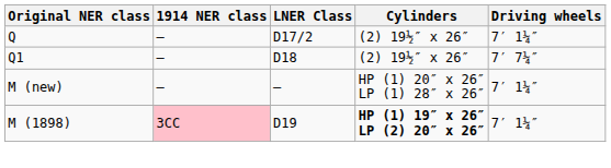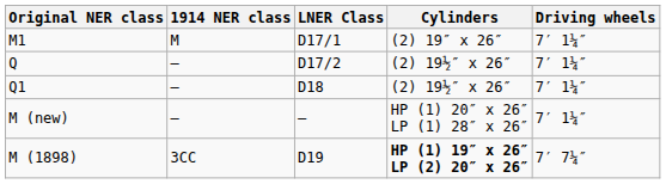 <table class="wikitable">
 <tr>
 <th>Original NER class</th>
 <th>1914 NER class</th>
 <th>LNER Class</th>
 <th>Cylinders</th>
 <th>Driving wheels</th>
+</tr>
+<tr>
+<td>M1</td>
+<td>M</td>
+<td>D17/1</td>
+<td>(2) 19″  x 26″</td>
+<td>7′ 1¼″</td>
 </tr>
 <tr>
 <td>Q</td>
 <td>—</td>
 <td>D17/2</td>
 <td>(2) 19½″ x 26″</td>
 <td>7′ 1¼″</td>
 </tr>
 <tr>
 <td>Q1</td>
 <td>—</td>
 <td>D18</td>
 <td>(2) 19½″ x 26″</td>
-<td>7′ 7¼″</td>
+<td>7′ 1¼″</td>
 </tr>
 <tr>
 <td>M (new)</td>
 <td>—</td>
 <td>—</td>
 <td>HP (1) 20″ x 26″ <br> LP (1) 28″ x 26″</td>
 <td>7′ 1¼″</td>
 </tr>
 <tr>
 <td>M (1898)</td>
-<td style="background: pink;">3CC</td>
+<td>3CC</td>
 <td>D19</td>
 <td><strong>HP (1) 19″ x 26″ <br> LP (2) 20″ x 26″</strong></td>
-<td>7′ 1¼″</td>
+<td>7′ 7¼″</td>
 </tr>
 </table>
